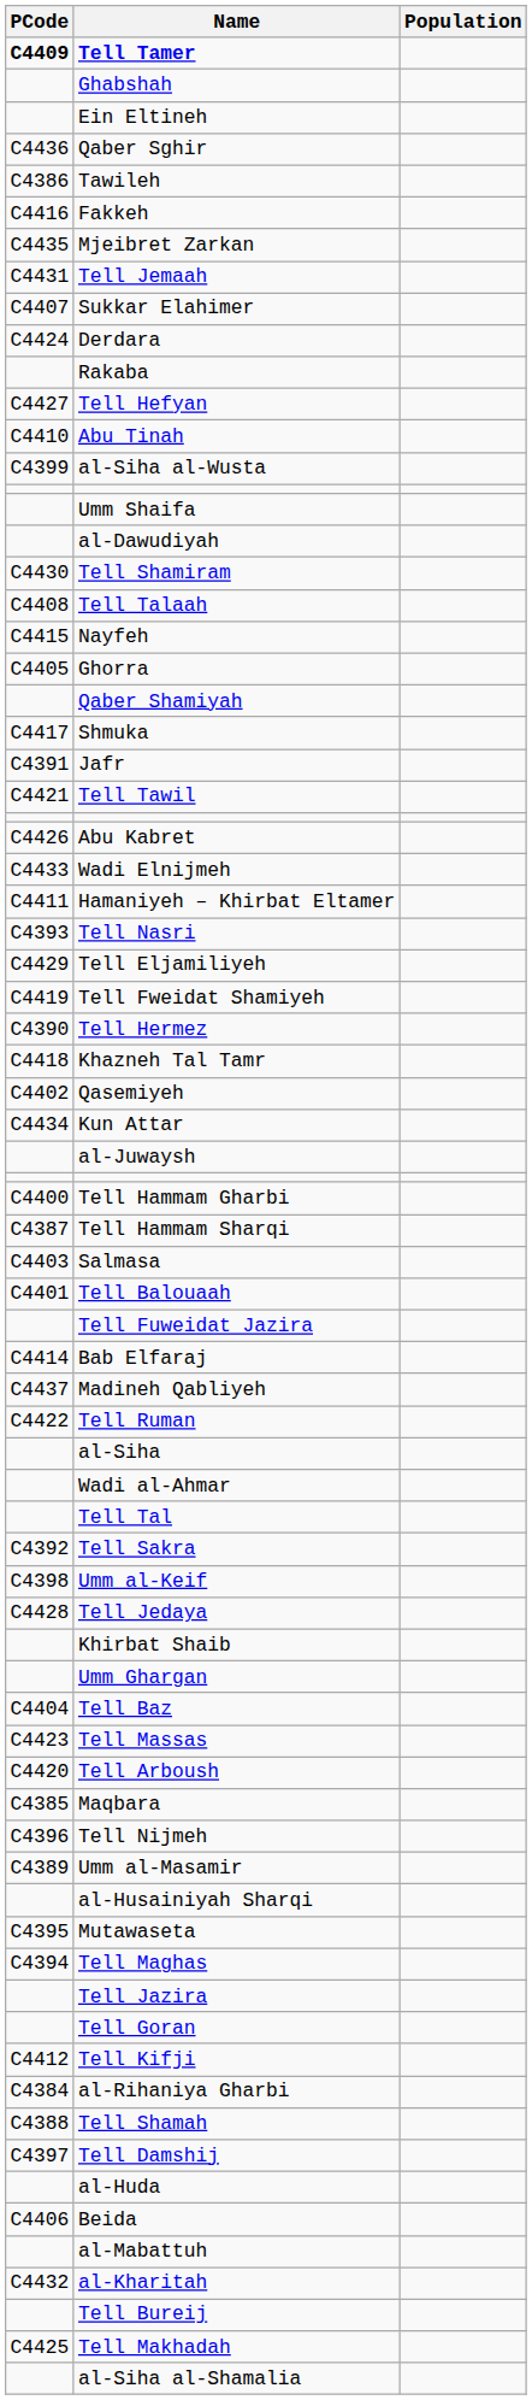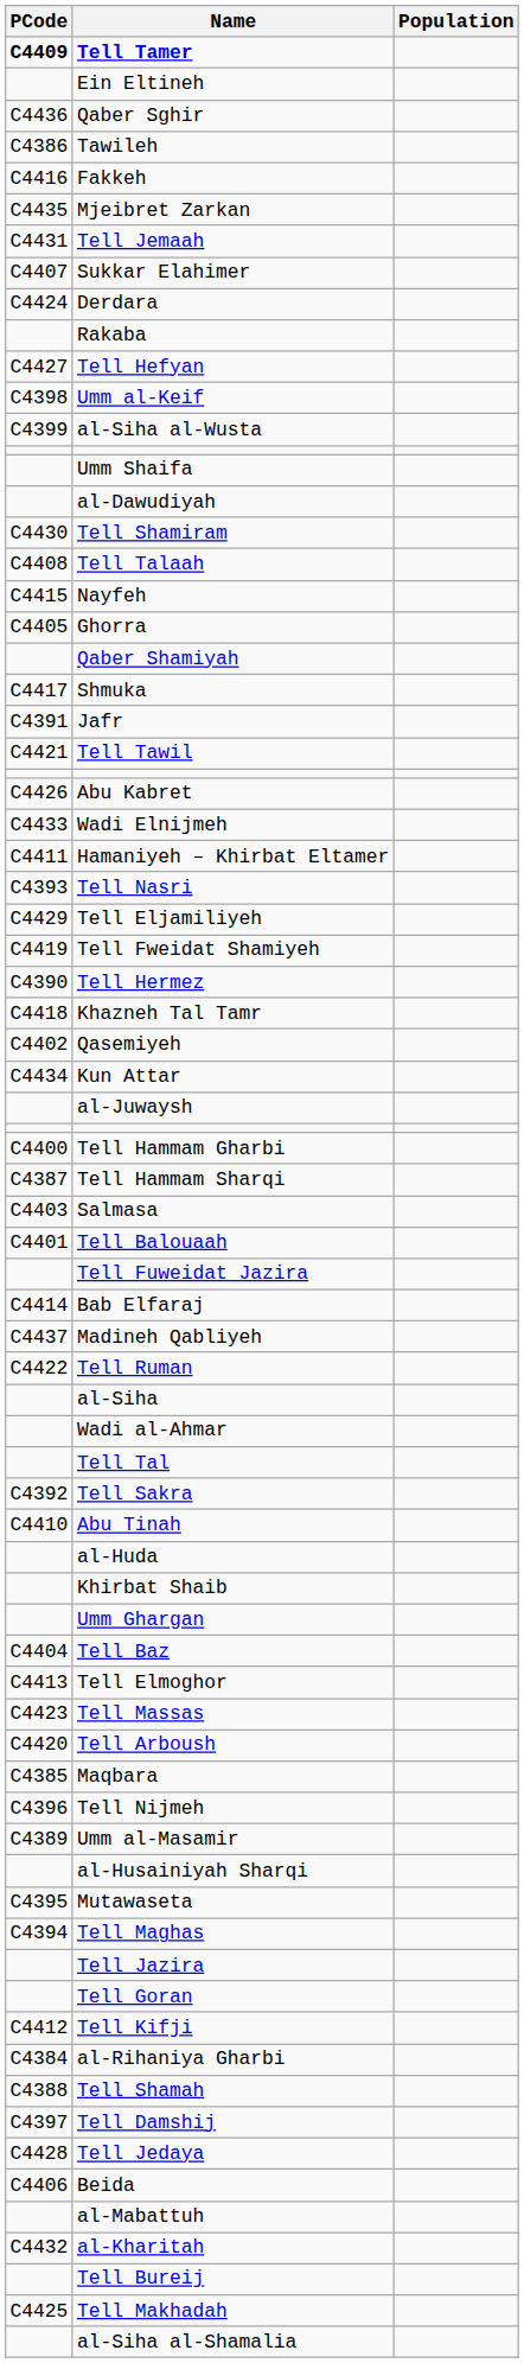 <table class="wikitable sortable">
 <tr>
 <th>PCode</th>
 <th>Name</th>
 <th>Population</th>
 </tr>
 <tr>
 <td><strong>C4409</strong></td>
 <td><strong><a href='#'>Tell Tamer</a></strong></td>
 <td align=right><strong></strong></td>
-</tr>
-<tr>
-<td></td>
-<td><a href='#'>Ghabshah</a></td>
-<td align=right></td>
 </tr>
 <tr>
 <td></td>
 <td>Ein Eltineh</td>
 <td align=right></td>
 </tr>
 <tr>
 <td>C4436</td>
 <td>Qaber Sghir</td>
 <td align=right></td>
 </tr>
 <tr>
 <td>C4386</td>
 <td>Tawileh</td>
 <td align=right></td>
 </tr>
 <tr>
 <td>C4416</td>
 <td>Fakkeh</td>
 <td align=right></td>
 </tr>
 <tr>
 <td>C4435</td>
 <td>Mjeibret Zarkan</td>
 <td align=right></td>
 </tr>
 <tr>
 <td>C4431</td>
 <td><a href='#'>Tell Jemaah</a></td>
 <td align=right></td>
 </tr>
 <tr>
 <td>C4407</td>
 <td>Sukkar Elahimer</td>
 <td align=right></td>
 </tr>
 <tr>
 <td>C4424</td>
 <td>Derdara</td>
 <td align=right></td>
 </tr>
 <tr>
 <td></td>
 <td>Rakaba</td>
 <td align=right></td>
 </tr>
 <tr>
 <td>C4427</td>
 <td><a href='#'>Tell Hefyan</a></td>
 <td align=right></td>
 </tr>
 <tr>
-<td>C4410</td>
-<td><a href='#'>Abu Tinah</a></td>
+<td>C4398</td>
+<td><a href='#'>Umm al-Keif</a></td>
 <td align=right></td>
 </tr>
 <tr>
 <td>C4399</td>
 <td>al-Siha al-Wusta</td>
 <td align=right></td>
 </tr>
 <tr>
 <td></td>
 <td></td>
 <td align=right></td>
 </tr>
 <tr>
 <td></td>
 <td>Umm Shaifa</td>
 <td align=right></td>
 </tr>
 <tr>
 <td></td>
 <td>al-Dawudiyah</td>
 <td align=right></td>
 </tr>
 <tr>
 <td>C4430</td>
 <td><a href='#'>Tell Shamiram</a></td>
 <td align=right></td>
 </tr>
 <tr>
 <td>C4408</td>
 <td><a href='#'>Tell Talaah</a></td>
 <td align=right></td>
 </tr>
 <tr>
 <td>C4415</td>
 <td>Nayfeh</td>
 <td align=right></td>
 </tr>
 <tr>
 <td>C4405</td>
 <td>Ghorra</td>
 <td align=right></td>
 </tr>
 <tr>
 <td></td>
 <td><a href='#'>Qaber Shamiyah</a></td>
 <td align=right></td>
 </tr>
 <tr>
 <td>C4417</td>
 <td>Shmuka</td>
 <td align=right></td>
 </tr>
 <tr>
 <td>C4391</td>
 <td>Jafr</td>
 <td align=right></td>
 </tr>
 <tr>
 <td>C4421</td>
 <td><a href='#'>Tell Tawil</a></td>
 <td align=right></td>
 </tr>
 <tr>
 <td></td>
 <td></td>
 <td align=right></td>
 </tr>
 <tr>
 <td>C4426</td>
 <td>Abu Kabret</td>
 <td align=right></td>
 </tr>
 <tr>
 <td>C4433</td>
 <td>Wadi Elnijmeh</td>
 <td align=right></td>
 </tr>
 <tr>
 <td>C4411</td>
 <td>Hamaniyeh – Khirbat Eltamer</td>
 <td align=right></td>
 </tr>
 <tr>
 <td>C4393</td>
 <td><a href='#'>Tell Nasri</a></td>
 <td align=right></td>
 </tr>
 <tr>
 <td>C4429</td>
 <td>Tell Eljamiliyeh</td>
 <td align=right></td>
 </tr>
 <tr>
 <td>C4419</td>
 <td>Tell Fweidat Shamiyeh</td>
 <td align=right></td>
 </tr>
 <tr>
 <td>C4390</td>
 <td><a href='#'>Tell Hermez</a></td>
 <td align=right></td>
 </tr>
 <tr>
 <td>C4418</td>
 <td>Khazneh Tal Tamr</td>
 <td align=right></td>
 </tr>
 <tr>
 <td>C4402</td>
 <td>Qasemiyeh</td>
 <td align=right></td>
 </tr>
 <tr>
 <td>C4434</td>
 <td>Kun Attar</td>
 <td align=right></td>
 </tr>
 <tr>
 <td></td>
 <td>al-Juwaysh</td>
 <td align=right></td>
 </tr>
 <tr>
 <td></td>
 <td></td>
 <td align=right></td>
 </tr>
 <tr>
 <td>C4400</td>
 <td>Tell Hammam Gharbi</td>
 <td align=right></td>
 </tr>
 <tr>
 <td>C4387</td>
 <td>Tell Hammam Sharqi</td>
 <td align=right></td>
 </tr>
 <tr>
 <td>C4403</td>
 <td>Salmasa</td>
 <td align=right></td>
 </tr>
 <tr>
 <td>C4401</td>
 <td><a href='#'>Tell Balouaah</a></td>
 <td align=right></td>
 </tr>
 <tr>
 <td></td>
 <td><a href='#'>Tell Fuweidat Jazira</a></td>
 <td align=right></td>
 </tr>
 <tr>
 <td>C4414</td>
 <td>Bab Elfaraj</td>
 <td align=right></td>
 </tr>
 <tr>
 <td>C4437</td>
 <td>Madineh Qabliyeh</td>
 <td align=right></td>
 </tr>
 <tr>
 <td>C4422</td>
 <td><a href='#'>Tell Ruman</a></td>
 <td align=right></td>
 </tr>
 <tr>
 <td></td>
 <td>al-Siha</td>
 <td align=right></td>
 </tr>
 <tr>
 <td></td>
 <td>Wadi al-Ahmar</td>
 <td align=right></td>
 </tr>
 <tr>
 <td></td>
 <td><a href='#'>Tell Tal</a></td>
 <td align=right></td>
 </tr>
 <tr>
 <td>C4392</td>
 <td><a href='#'>Tell Sakra</a></td>
 <td align=right></td>
 </tr>
 <tr>
-<td>C4398</td>
-<td><a href='#'>Umm al-Keif</a></td>
+<td>C4410</td>
+<td><a href='#'>Abu Tinah</a></td>
 <td align=right></td>
 </tr>
 <tr>
-<td>C4428</td>
-<td><a href='#'>Tell Jedaya</a></td>
+<td></td>
+<td>al-Huda</td>
 <td align=right></td>
 </tr>
 <tr>
 <td></td>
 <td>Khirbat Shaib</td>
 <td align=right></td>
 </tr>
 <tr>
 <td></td>
 <td><a href='#'>Umm Ghargan</a></td>
 <td align=right></td>
 </tr>
 <tr>
 <td>C4404</td>
 <td><a href='#'>Tell Baz</a></td>
+<td align=right></td>
+</tr>
+<tr>
+<td>C4413</td>
+<td>Tell Elmoghor</td>
 <td align=right></td>
 </tr>
 <tr>
 <td>C4423</td>
 <td><a href='#'>Tell Massas</a></td>
 <td align=right></td>
 </tr>
 <tr>
 <td>C4420</td>
 <td><a href='#'>Tell Arboush</a></td>
 <td align=right></td>
 </tr>
 <tr>
 <td>C4385</td>
 <td>Maqbara</td>
 <td align=right></td>
 </tr>
 <tr>
 <td>C4396</td>
 <td>Tell Nijmeh</td>
 <td align=right></td>
 </tr>
 <tr>
 <td>C4389</td>
 <td>Umm al-Masamir</td>
 <td align=right></td>
 </tr>
 <tr>
 <td></td>
 <td>al-Husainiyah Sharqi</td>
 <td align=right></td>
 </tr>
 <tr>
 <td>C4395</td>
 <td>Mutawaseta</td>
 <td align=right></td>
 </tr>
 <tr>
 <td>C4394</td>
 <td><a href='#'>Tell Maghas</a></td>
 <td align=right></td>
 </tr>
 <tr>
 <td></td>
 <td><a href='#'>Tell Jazira</a></td>
 <td align=right></td>
 </tr>
 <tr>
 <td></td>
 <td><a href='#'>Tell Goran</a></td>
 <td align=right></td>
 </tr>
 <tr>
 <td>C4412</td>
 <td><a href='#'>Tell Kifji</a></td>
 <td align=right></td>
 </tr>
 <tr>
 <td>C4384</td>
 <td>al-Rihaniya Gharbi</td>
 <td align=right></td>
 </tr>
 <tr>
 <td>C4388</td>
 <td><a href='#'>Tell Shamah</a></td>
 <td align=right></td>
 </tr>
 <tr>
 <td>C4397</td>
 <td><a href='#'>Tell Damshij</a></td>
 <td align=right></td>
 </tr>
 <tr>
-<td></td>
-<td>al-Huda</td>
+<td>C4428</td>
+<td><a href='#'>Tell Jedaya</a></td>
 <td align=right></td>
 </tr>
 <tr>
 <td>C4406</td>
 <td>Beida</td>
 <td align=right></td>
 </tr>
 <tr>
 <td></td>
 <td>al-Mabattuh</td>
 <td align=right></td>
 </tr>
 <tr>
 <td>C4432</td>
 <td><a href='#'>al-Kharitah</a></td>
 <td align=right></td>
 </tr>
 <tr>
 <td></td>
 <td><a href='#'>Tell Bureij</a></td>
 <td align=right></td>
 </tr>
 <tr>
 <td>C4425</td>
 <td><a href='#'>Tell Makhadah</a></td>
 <td align=right></td>
 </tr>
 <tr>
 <td></td>
 <td>al-Siha al-Shamalia</td>
 <td align=right></td>
 </tr>
 </table>
